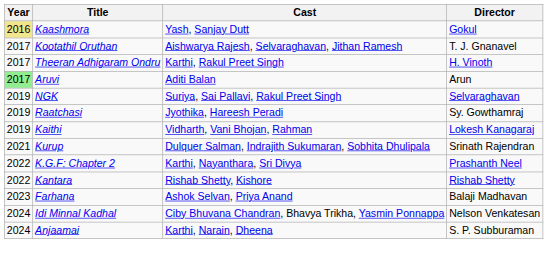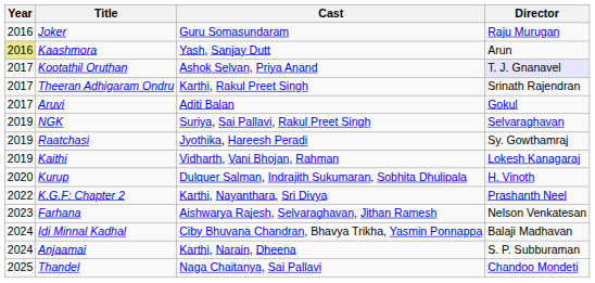 <table class="wikitable sortable">
 <tr>
 <th>Year</th>
 <th>Title</th>
 <th>Cast</th>
 <th>Director</th>
 </tr>
 <tr>
+<td>2016</td>
+<td><em><a href='#'>Joker</a></em></td>
+<td><a href='#'>Guru Somasundaram</a></td>
+<td><a href='#'>Raju Murugan</a></td>
+</tr>
+<tr>
 <td style="background: khaki;">2016</td>
 <td><em><a href='#'>Kaashmora</a></em></td>
 <td><a href='#'>Yash</a>, <a href='#'>Sanjay Dutt</a></td>
-<td><a href='#'>Gokul</a></td>
+<td>Arun</td>
 </tr>
 <tr>
 <td>2017</td>
 <td><em><a href='#'>Kootathil Oruthan</a></em></td>
-<td><a href='#'>Aishwarya Rajesh</a>, <a href='#'>Selvaraghavan</a>, <a href='#'>Jithan Ramesh</a></td>
-<td>T. J. Gnanavel</td>
+<td><a href='#'>Ashok Selvan</a>, <a href='#'>Priya Anand</a></td>
+<td style="background: lavender;">T. J. Gnanavel</td>
 </tr>
 <tr>
 <td>2017</td>
 <td><em><a href='#'>Theeran Adhigaram Ondru</a></em></td>
 <td><a href='#'>Karthi</a>, <a href='#'>Rakul Preet Singh</a></td>
-<td><a href='#'>H. Vinoth</a></td>
+<td>Srinath Rajendran</td>
 </tr>
 <tr>
-<td style="background: lightgreen;">2017</td>
+<td>2017</td>
 <td><em><a href='#'>Aruvi</a></em></td>
 <td><a href='#'>Aditi Balan</a></td>
-<td>Arun</td>
+<td><a href='#'>Gokul</a></td>
 </tr>
 <tr>
 <td>2019</td>
 <td><em><a href='#'>NGK</a></em></td>
 <td><a href='#'>Suriya</a>, <a href='#'>Sai Pallavi</a>, <a href='#'>Rakul Preet Singh</a></td>
 <td><a href='#'>Selvaraghavan</a></td>
 </tr>
 <tr>
 <td>2019</td>
 <td><em><a href='#'>Raatchasi</a></em></td>
 <td><a href='#'>Jyothika</a>, <a href='#'>Hareesh Peradi</a></td>
 <td>Sy. Gowthamraj</td>
 </tr>
 <tr>
 <td>2019</td>
 <td><em><a href='#'>Kaithi</a></em></td>
 <td><a href='#'>Vidharth</a>, <a href='#'>Vani Bhojan</a>, <a href='#'>Rahman</a></td>
 <td><a href='#'>Lokesh Kanagaraj</a></td>
 </tr>
 <tr>
-<td>2021</td>
+<td>2020</td>
 <td><em><a href='#'>Kurup</a></em></td>
 <td><a href='#'>Dulquer Salman</a>, <a href='#'>Indrajith Sukumaran</a>, <a href='#'>Sobhita Dhulipala</a></td>
-<td>Srinath Rajendran</td>
+<td><a href='#'>H. Vinoth</a></td>
 </tr>
 <tr>
 <td>2022</td>
 <td><em><a href='#'>K.G.F: Chapter 2</a></em></td>
 <td><a href='#'>Karthi</a>, <a href='#'>Nayanthara</a>, <a href='#'>Sri Divya</a></td>
 <td><a href='#'>Prashanth Neel</a></td>
 </tr>
 <tr>
-<td>2022</td>
-<td><em><a href='#'>Kantara</a></em></td>
-<td><a href='#'>Rishab Shetty</a>, <a href='#'>Kishore</a></td>
-<td><a href='#'>Rishab Shetty</a></td>
-</tr>
-<tr>
 <td>2023</td>
 <td><a href='#'><em>Farhana</em></a></td>
-<td><a href='#'>Ashok Selvan</a>, <a href='#'>Priya Anand</a></td>
-<td>Balaji Madhavan</td>
+<td><a href='#'>Aishwarya Rajesh</a>, <a href='#'>Selvaraghavan</a>, <a href='#'>Jithan Ramesh</a></td>
+<td>Nelson Venkatesan</td>
 </tr>
 <tr>
 <td>2024</td>
 <td><em><a href='#'>Idi Minnal Kadhal</a></em></td>
 <td><a href='#'>Ciby Bhuvana Chandran</a>, Bhavya Trikha, <a href='#'>Yasmin Ponnappa</a></td>
-<td>Nelson Venkatesan</td>
+<td>Balaji Madhavan</td>
 </tr>
 <tr>
 <td>2024</td>
 <td><em><a href='#'>Anjaamai</a></em></td>
 <td><a href='#'>Karthi</a>, <a href='#'>Narain</a>, <a href='#'>Dheena</a></td>
 <td>S. P. Subburaman</td>
 </tr>
+<tr>
+<td>2025</td>
+<td><em><a href='#'>Thandel</a></em></td>
+<td><a href='#'>Naga Chaitanya</a>, <a href='#'>Sai Pallavi</a></td>
+<td><a href='#'>Chandoo Mondeti</a></td>
+</tr>
 </table>
